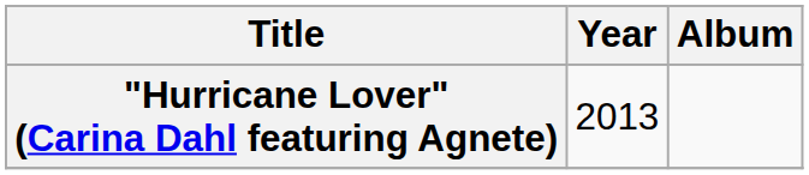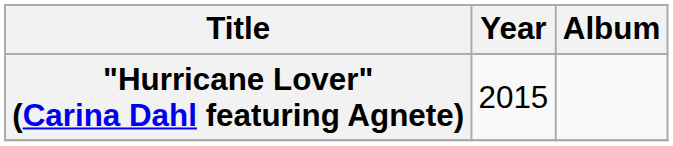 <table class="wikitable plainrowheaders" style="text-align:center;">
 <tr>
 <th scope="col">Title</th>
 <th scope="col">Year</th>
 <th scope="col">Album</th>
 </tr>
 <tr>
 <th scope="row">"Hurricane Lover"<br><span>(<a href='#'>Carina Dahl</a> featuring Agnete)</span></th>
-<td>2013</td>
+<td>2015</td>
 <td></td>
 </tr>
 <tr>
 </tr>
 </table>
